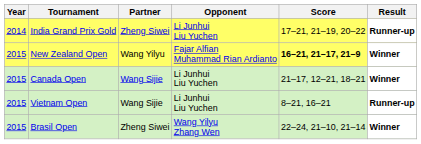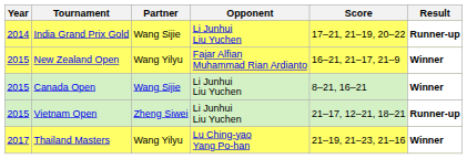 <table class="sortable wikitable" style="font-size: 90%;">
 <tr>
 <th>Year</th>
 <th>Tournament</th>
 <th>Partner</th>
 <th>Opponent</th>
 <th>Score</th>
 <th>Result</th>
 </tr>
 <tr style="background:#FFFF67">
 <td align="center"><a href='#'>2014</a></td>
 <td align="left"><a href='#'>India Grand Prix Gold</a></td>
-<td align="left"> <a href='#'>Zheng Siwei</a></td>
+<td align="left"> Wang Sijie</td>
 <td align="left"> <a href='#'>Li Junhui</a> <br>  <a href='#'>Liu Yuchen</a></td>
 <td align="left">17–21, 21–19, 20–22</td>
 <td style="text-align:left; background:white"> <strong>Runner-up</strong></td>
 </tr>
 <tr style="background:#FFFF67">
 <td align="center"><a href='#'>2015</a></td>
 <td align="left"><a href='#'>New Zealand Open</a></td>
 <td align="left"> Wang Yilyu</td>
 <td align="left"> <a href='#'>Fajar Alfian</a> <br>  <a href='#'>Muhammad Rian Ardianto</a></td>
-<td align="left"><strong>16–21, 21–17, 21–9</strong></td>
+<td align="left">16–21, 21–17, 21–9</td>
 <td style="text-align:left; background:white"> <strong>Winner</strong></td>
 </tr>
 <tr style="background:#D4F1C5">
 <td align="center"><a href='#'>2015</a></td>
 <td align="left"><a href='#'>Canada Open</a></td>
 <td align="left"> <a href='#'>Wang Sijie</a></td>
 <td align="left"> Li Junhui <br>  Liu Yuchen</td>
-<td align="left">21–17, 12–21, 18–21</td>
+<td align="left">8–21, 16–21</td>
 <td style="text-align:left; background:white"> <strong>Winner</strong></td>
 </tr>
 <tr style="background:#D4F1C5">
 <td align="center"><a href='#'>2015</a></td>
 <td align="left"><a href='#'>Vietnam Open</a></td>
-<td align="left"> Wang Sijie</td>
+<td align="left"> <a href='#'>Zheng Siwei</a></td>
 <td align="left"> Li Junhui <br>  Liu Yuchen</td>
-<td align="left">8–21, 16–21</td>
+<td align="left">21–17, 12–21, 18–21</td>
 <td style="text-align:left; background:white"> <strong>Runner-up</strong></td>
 </tr>
-<tr style="background:#D4F1C5">
-<td align="center"><a href='#'>2015</a></td>
-<td align="left"><a href='#'>Brasil Open</a></td>
-<td align="left"> Zheng Siwei</td>
-<td align="left"> <a href='#'>Wang Yilyu</a> <br>  <a href='#'>Zhang Wen</a></td>
-<td align="left">22–24, 21–10, 21–14</td>
+<tr style="background:#FFFF67">
+<td align="center"><a href='#'>2017</a></td>
+<td align="left"><a href='#'>Thailand Masters</a></td>
+<td align="left"> Wang Yilyu</td>
+<td align="left"> <a href='#'>Lu Ching-yao</a> <br>  <a href='#'>Yang Po-han</a></td>
+<td align="left">21–19, 21–23, 21–16</td>
 <td style="text-align:left; background:white"> <strong>Winner</strong></td>
 </tr>
 </table>
